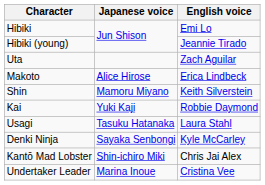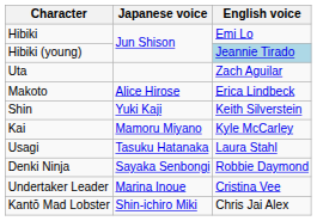 <table class="wikitable">
 <tr>
 <th>Character</th>
 <th>Japanese voice</th>
 <th>English voice</th>
 </tr>
 <tr>
 <td>Hibiki</td>
 <td rowspan="2"><a href='#'>Jun Shison</a></td>
 <td><a href='#'>Emi Lo</a></td>
 </tr>
 <tr>
 <td>Hibiki (young)</td>
-<td><a href='#'>Jeannie Tirado</a></td>
+<td style="background: lightblue;"><a href='#'>Jeannie Tirado</a></td>
 </tr>
 <tr>
 <td>Uta</td>
 <td></td>
 <td><a href='#'>Zach Aguilar</a></td>
 </tr>
 <tr>
 <td>Makoto</td>
 <td><a href='#'>Alice Hirose</a></td>
 <td><a href='#'>Erica Lindbeck</a></td>
 </tr>
 <tr>
 <td>Shin</td>
-<td><a href='#'>Mamoru Miyano</a></td>
+<td><a href='#'>Yuki Kaji</a></td>
 <td><a href='#'>Keith Silverstein</a></td>
 </tr>
 <tr>
 <td>Kai</td>
-<td><a href='#'>Yuki Kaji</a></td>
-<td><a href='#'>Robbie Daymond</a></td>
+<td><a href='#'>Mamoru Miyano</a></td>
+<td><a href='#'>Kyle McCarley</a></td>
 </tr>
 <tr>
 <td>Usagi</td>
 <td><a href='#'>Tasuku Hatanaka</a></td>
 <td><a href='#'>Laura Stahl</a></td>
 </tr>
 <tr>
 <td>Denki Ninja</td>
 <td><a href='#'>Sayaka Senbongi</a></td>
-<td><a href='#'>Kyle McCarley</a></td>
+<td><a href='#'>Robbie Daymond</a></td>
+</tr>
+<tr>
+<td>Undertaker Leader</td>
+<td><a href='#'>Marina Inoue</a></td>
+<td><a href='#'>Cristina Vee</a></td>
 </tr>
 <tr>
 <td>Kantō Mad Lobster</td>
 <td><a href='#'>Shin-ichiro Miki</a></td>
 <td>Chris Jai Alex</td>
 </tr>
-<tr>
-<td>Undertaker Leader</td>
-<td><a href='#'>Marina Inoue</a></td>
-<td><a href='#'>Cristina Vee</a></td>
-</tr>
 </table>
